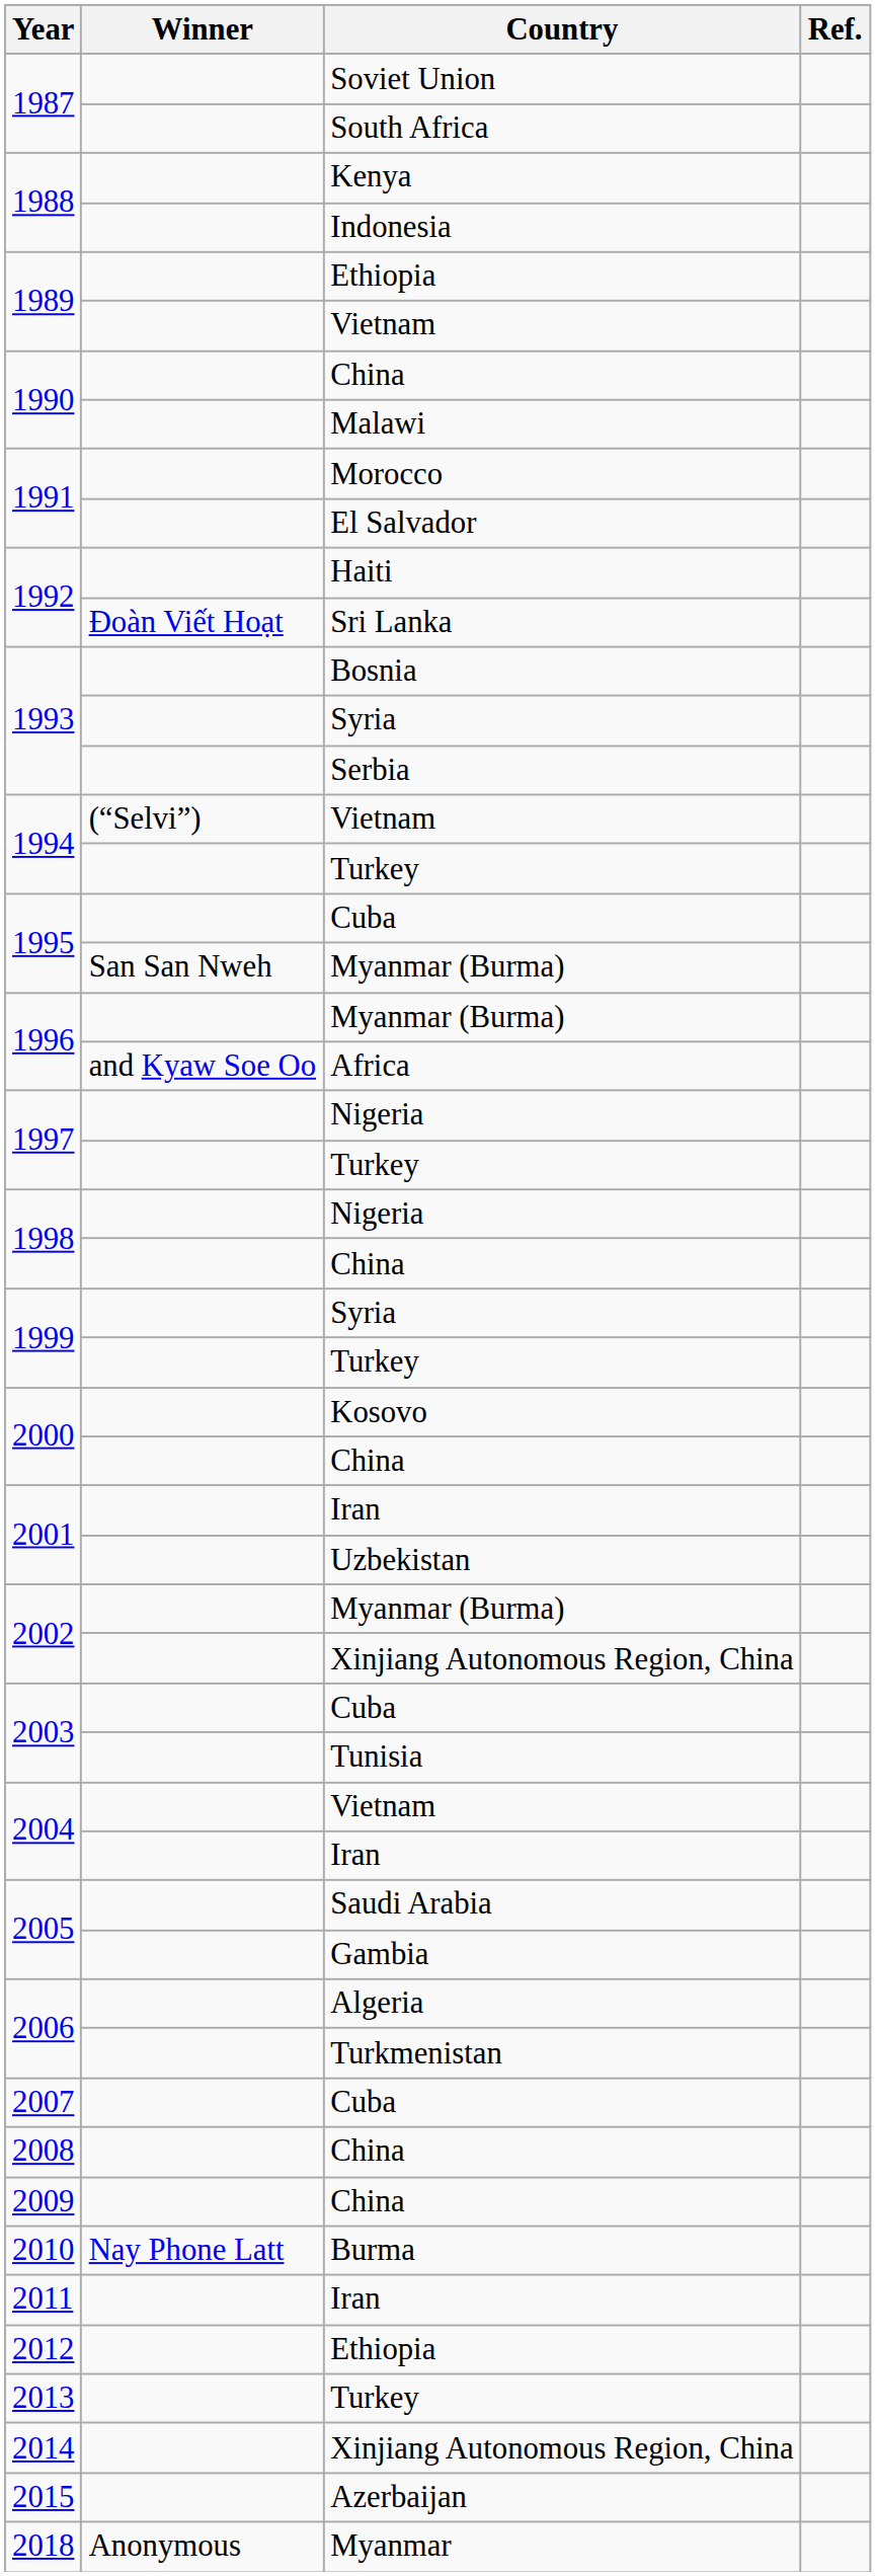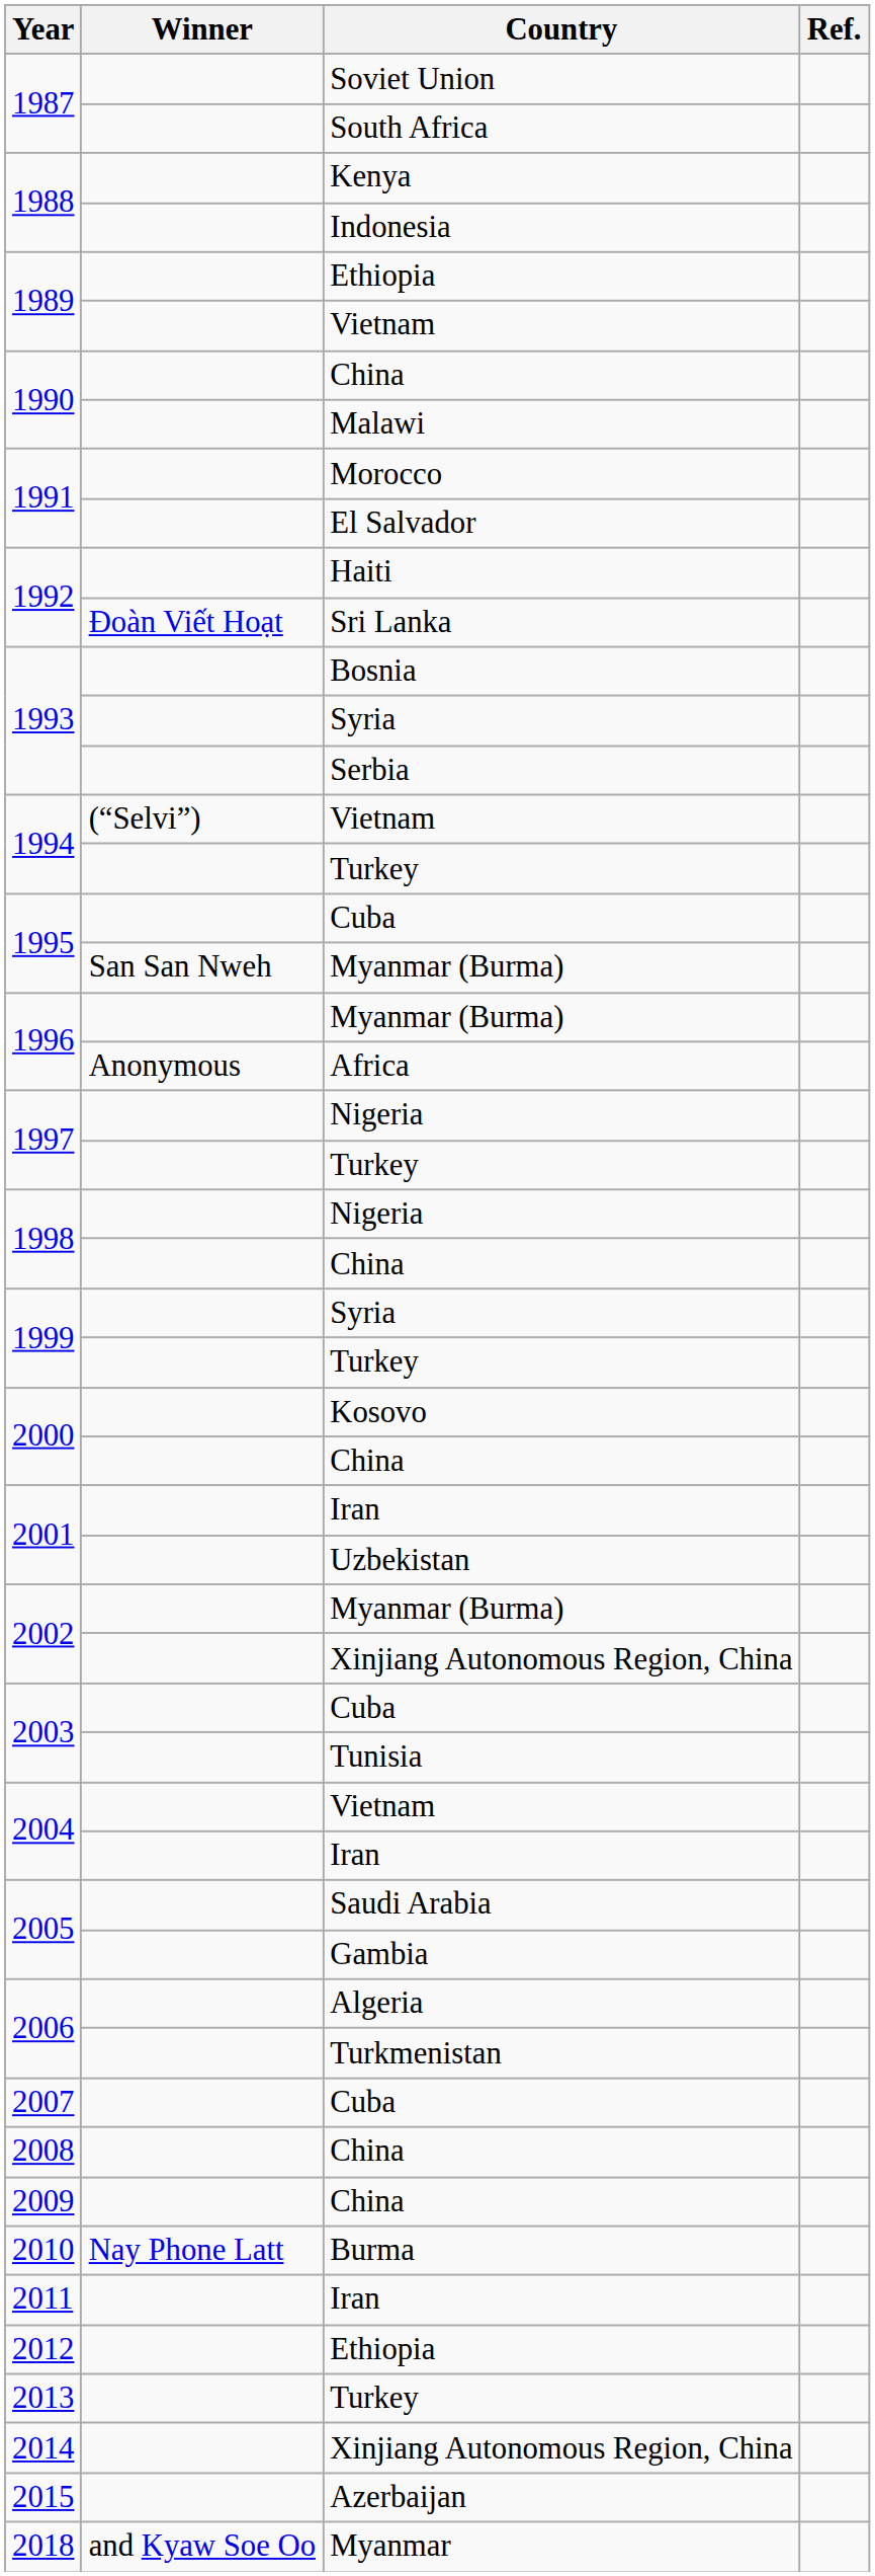 <table class="wikitable sortable mw-collapsible">
 <tr>
 <th>Year</th>
 <th>Winner</th>
 <th>Country</th>
 <th>Ref.</th>
 </tr>
 <tr>
 <td rowspan="2"><a href='#'>1987</a></td>
 <td></td>
 <td>Soviet Union</td>
 <td></td>
 </tr>
 <tr>
 <td></td>
 <td>South Africa</td>
 <td></td>
 </tr>
 <tr>
 <td rowspan="2"><a href='#'>1988</a></td>
 <td></td>
 <td>Kenya</td>
 <td></td>
 </tr>
 <tr>
 <td></td>
 <td>Indonesia</td>
 <td></td>
 </tr>
 <tr>
 <td rowspan="2"><a href='#'>1989</a></td>
 <td></td>
 <td>Ethiopia</td>
 <td></td>
 </tr>
 <tr>
 <td></td>
 <td>Vietnam</td>
 <td></td>
 </tr>
 <tr>
 <td rowspan="2"><a href='#'>1990</a></td>
 <td></td>
 <td>China</td>
 <td></td>
 </tr>
 <tr>
 <td></td>
 <td>Malawi</td>
 <td></td>
 </tr>
 <tr>
 <td rowspan="2"><a href='#'>1991</a></td>
 <td></td>
 <td>Morocco</td>
 <td></td>
 </tr>
 <tr>
 <td></td>
 <td>El Salvador</td>
 <td></td>
 </tr>
 <tr>
 <td rowspan="2"><a href='#'>1992</a></td>
 <td></td>
 <td>Haiti</td>
 <td></td>
 </tr>
 <tr>
 <td><a href='#'>Đoàn Viết Hoạt</a></td>
 <td>Sri Lanka</td>
 <td></td>
 </tr>
 <tr>
 <td rowspan="3"><a href='#'>1993</a></td>
 <td></td>
 <td>Bosnia</td>
 <td></td>
 </tr>
 <tr>
 <td></td>
 <td>Syria</td>
 <td></td>
 </tr>
 <tr>
 <td></td>
 <td>Serbia</td>
 <td></td>
 </tr>
 <tr>
 <td rowspan="2"><a href='#'>1994</a></td>
 <td> (“Selvi”)</td>
 <td>Vietnam</td>
 <td></td>
 </tr>
 <tr>
 <td></td>
 <td>Turkey</td>
 <td></td>
 </tr>
 <tr>
 <td rowspan="2"><a href='#'>1995</a></td>
 <td></td>
 <td>Cuba</td>
 <td></td>
 </tr>
 <tr>
 <td>San San Nweh</td>
 <td>Myanmar (Burma)</td>
 <td></td>
 </tr>
 <tr>
 <td rowspan="2"><a href='#'>1996</a></td>
 <td></td>
 <td>Myanmar (Burma)</td>
 <td></td>
 </tr>
 <tr>
-<td> and <a href='#'>Kyaw Soe Oo</a></td>
+<td>Anonymous</td>
 <td>Africa</td>
 <td></td>
 </tr>
 <tr>
 <td rowspan="2"><a href='#'>1997</a></td>
 <td></td>
 <td>Nigeria</td>
 <td></td>
 </tr>
 <tr>
 <td></td>
 <td>Turkey</td>
 <td></td>
 </tr>
 <tr>
 <td rowspan="2"><a href='#'>1998</a></td>
 <td></td>
 <td>Nigeria</td>
 <td></td>
 </tr>
 <tr>
 <td></td>
 <td>China</td>
 <td></td>
 </tr>
 <tr>
 <td rowspan="2"><a href='#'>1999</a></td>
 <td></td>
 <td>Syria</td>
 <td></td>
 </tr>
 <tr>
 <td></td>
 <td>Turkey</td>
 <td></td>
 </tr>
 <tr>
 <td rowspan="2"><a href='#'>2000</a></td>
 <td></td>
 <td>Kosovo</td>
 <td></td>
 </tr>
 <tr>
 <td></td>
 <td>China</td>
 <td></td>
 </tr>
 <tr>
 <td rowspan="2"><a href='#'>2001</a></td>
 <td></td>
 <td>Iran</td>
 <td></td>
 </tr>
 <tr>
 <td></td>
 <td>Uzbekistan</td>
 <td></td>
 </tr>
 <tr>
 <td rowspan="2"><a href='#'>2002</a></td>
 <td></td>
 <td>Myanmar (Burma)</td>
 <td></td>
 </tr>
 <tr>
 <td></td>
 <td>Xinjiang Autonomous Region, China</td>
 <td></td>
 </tr>
 <tr>
 <td rowspan="2"><a href='#'>2003</a></td>
 <td></td>
 <td>Cuba</td>
 <td></td>
 </tr>
 <tr>
 <td></td>
 <td>Tunisia</td>
 <td></td>
 </tr>
 <tr>
 <td rowspan="2"><a href='#'>2004</a></td>
 <td></td>
 <td>Vietnam</td>
 <td></td>
 </tr>
 <tr>
 <td></td>
 <td>Iran</td>
 <td></td>
 </tr>
 <tr>
 <td rowspan="2"><a href='#'>2005</a></td>
 <td></td>
 <td>Saudi Arabia</td>
 <td></td>
 </tr>
 <tr>
 <td></td>
 <td>Gambia</td>
 <td></td>
 </tr>
 <tr>
 <td rowspan="2"><a href='#'>2006</a></td>
 <td></td>
 <td>Algeria</td>
 <td></td>
 </tr>
 <tr>
 <td></td>
 <td>Turkmenistan</td>
 <td></td>
 </tr>
 <tr>
 <td><a href='#'>2007</a></td>
 <td></td>
 <td>Cuba</td>
 <td></td>
 </tr>
 <tr>
 <td><a href='#'>2008</a></td>
 <td></td>
 <td>China</td>
 <td></td>
 </tr>
 <tr>
 <td><a href='#'>2009</a></td>
 <td></td>
 <td>China</td>
 <td></td>
 </tr>
 <tr>
 <td><a href='#'>2010</a></td>
 <td><a href='#'>Nay Phone Latt</a></td>
 <td>Burma</td>
 <td></td>
 </tr>
 <tr>
 <td><a href='#'>2011</a></td>
 <td></td>
 <td>Iran</td>
 <td></td>
 </tr>
 <tr>
 <td><a href='#'>2012</a></td>
 <td></td>
 <td>Ethiopia</td>
 <td></td>
 </tr>
 <tr>
 <td><a href='#'>2013</a></td>
 <td></td>
 <td>Turkey</td>
 <td></td>
 </tr>
 <tr>
 <td><a href='#'>2014</a></td>
 <td></td>
 <td>Xinjiang Autonomous Region, China</td>
 <td></td>
 </tr>
 <tr>
 <td><a href='#'>2015</a></td>
 <td></td>
 <td>Azerbaijan</td>
 <td></td>
 </tr>
 <tr>
 <td><a href='#'>2018</a></td>
-<td>Anonymous</td>
+<td> and <a href='#'>Kyaw Soe Oo</a></td>
 <td>Myanmar</td>
 <td></td>
 </tr>
 </table>
